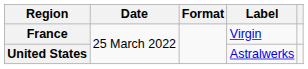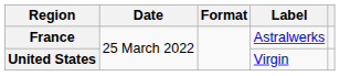 <table class="wikitable plainrowheaders">
 <tr>
 <th scope="col">Region</th>
 <th scope="col">Date</th>
 <th scope="col">Format</th>
 <th score="col">Label</th>
 <th scope="col"></th>
 </tr>
 <tr>
 <th scope="row">France</th>
 <td rowspan="2">25 March 2022</td>
 <td rowspan="2"></td>
-<td><a href='#'>Virgin</a></td>
+<td><a href='#'>Astralwerks</a></td>
 <td align="center"></td>
 </tr>
 <tr>
 <th scope="row">United States</th>
-<td><a href='#'>Astralwerks</a></td>
+<td><a href='#'>Virgin</a></td>
 <td align="center"></td>
 </tr>
 </table>
